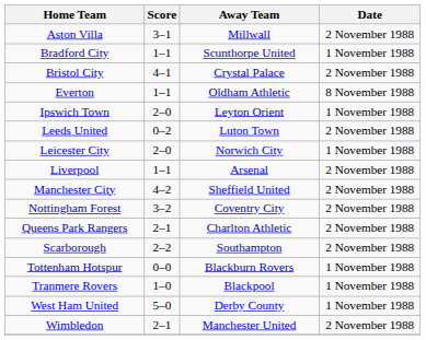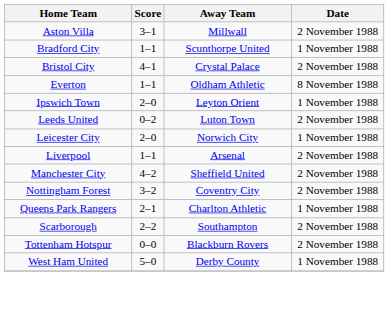 <table class="wikitable" style="text-align:center;">
 <tr>
 <th width=175>Home Team</th>
 <th width=20>Score</th>
 <th width=175>Away Team</th>
 <th width=125>Date</th>
 </tr>
 <tr>
 <td><a href='#'>Aston Villa</a></td>
 <td>3–1</td>
 <td><a href='#'>Millwall</a></td>
 <td>2 November 1988</td>
 </tr>
 <tr>
 <td><a href='#'>Bradford City</a></td>
 <td>1–1</td>
 <td><a href='#'>Scunthorpe United</a></td>
 <td>1 November 1988</td>
 </tr>
 <tr>
 <td><a href='#'>Bristol City</a></td>
 <td>4–1</td>
 <td><a href='#'>Crystal Palace</a></td>
 <td>2 November 1988</td>
 </tr>
 <tr>
 <td><a href='#'>Everton</a></td>
 <td>1–1</td>
 <td><a href='#'>Oldham Athletic</a></td>
 <td>8 November 1988</td>
 </tr>
 <tr>
 <td><a href='#'>Ipswich Town</a></td>
 <td>2–0</td>
 <td><a href='#'>Leyton Orient</a></td>
 <td>1 November 1988</td>
 </tr>
 <tr>
 <td><a href='#'>Leeds United</a></td>
 <td>0–2</td>
 <td><a href='#'>Luton Town</a></td>
 <td>2 November 1988</td>
 </tr>
 <tr>
 <td><a href='#'>Leicester City</a></td>
 <td>2–0</td>
 <td><a href='#'>Norwich City</a></td>
 <td>1 November 1988</td>
 </tr>
 <tr>
 <td><a href='#'>Liverpool</a></td>
 <td>1–1</td>
 <td><a href='#'>Arsenal</a></td>
 <td>2 November 1988</td>
 </tr>
 <tr>
 <td><a href='#'>Manchester City</a></td>
 <td>4–2</td>
 <td><a href='#'>Sheffield United</a></td>
 <td>2 November 1988</td>
 </tr>
 <tr>
 <td><a href='#'>Nottingham Forest</a></td>
 <td>3–2</td>
 <td><a href='#'>Coventry City</a></td>
 <td>2 November 1988</td>
 </tr>
 <tr>
 <td><a href='#'>Queens Park Rangers</a></td>
 <td>2–1</td>
 <td><a href='#'>Charlton Athletic</a></td>
-<td>2 November 1988</td>
+<td>1 November 1988</td>
 </tr>
 <tr>
 <td><a href='#'>Scarborough</a></td>
 <td>2–2</td>
 <td><a href='#'>Southampton</a></td>
 <td>2 November 1988</td>
 </tr>
 <tr>
 <td><a href='#'>Tottenham Hotspur</a></td>
 <td>0–0</td>
 <td><a href='#'>Blackburn Rovers</a></td>
-<td>1 November 1988</td>
-</tr>
-<tr>
-<td><a href='#'>Tranmere Rovers</a></td>
-<td>1–0</td>
-<td><a href='#'>Blackpool</a></td>
-<td>1 November 1988</td>
+<td>2 November 1988</td>
 </tr>
 <tr>
 <td><a href='#'>West Ham United</a></td>
 <td>5–0</td>
 <td><a href='#'>Derby County</a></td>
 <td>1 November 1988</td>
 </tr>
 <tr>
-<td><a href='#'>Wimbledon</a></td>
-<td>2–1</td>
-<td><a href='#'>Manchester United</a></td>
-<td>2 November 1988</td>
-</tr>
-<tr>
 </tr>
 </table>
